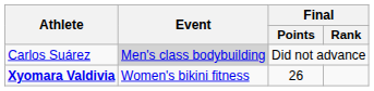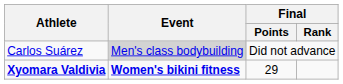 <table class=wikitable style="font-size:90%;">
 <tr>
 <th rowspan=2>Athlete</th>
 <th rowspan=2>Event</th>
 <th colspan=2>Final</th>
 </tr>
 <tr style="font-size:95%">
 <th>Points</th>
 <th>Rank</th>
 </tr>
 <tr align=center>
 <td align=left><a href='#'>Carlos Suárez</a></td>
 <td align=left style="background: lightgrey;"><a href='#'>Men's class bodybuilding</a></td>
 <td colspan=2>Did not advance</td>
 </tr>
 <tr align=center>
 <td align=left><strong><a href='#'>Xyomara Valdivia</a></strong></td>
-<td align=left><a href='#'>Women's bikini fitness</a></td>
-<td>26</td>
+<td align=left><strong><a href='#'>Women's bikini fitness</a></strong></td>
+<td>29</td>
 <td></td>
 </tr>
 </table>
